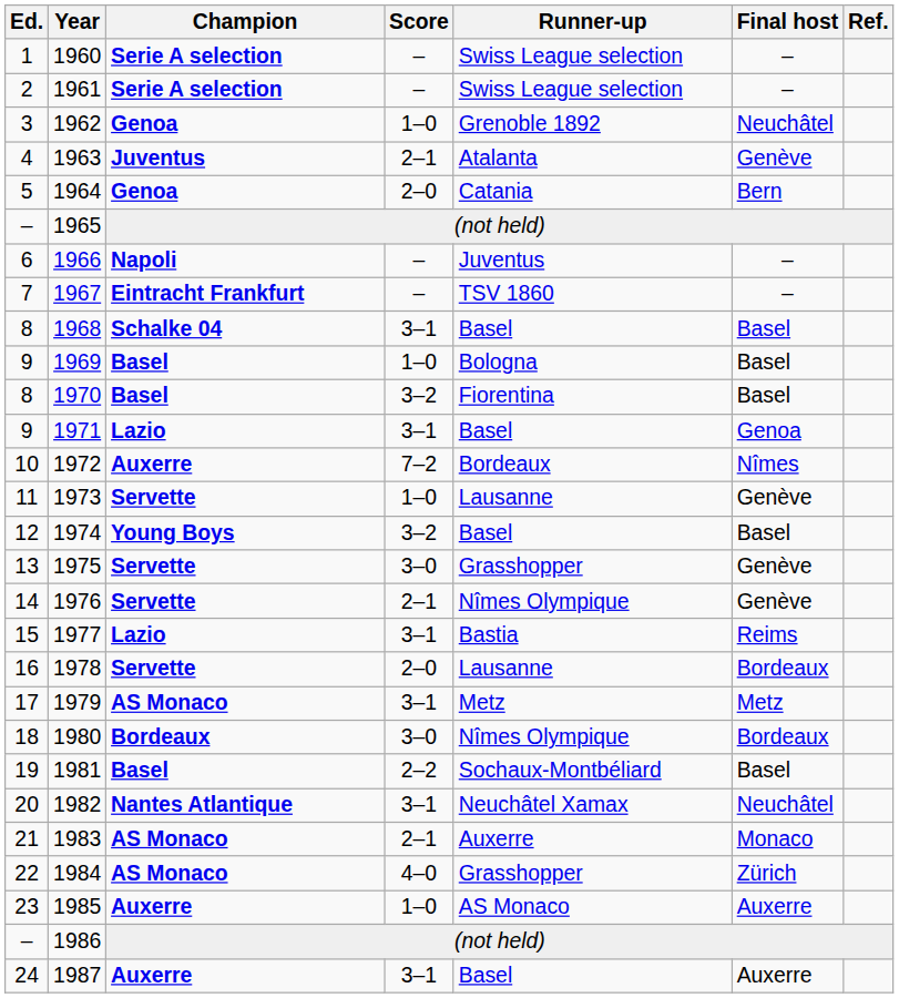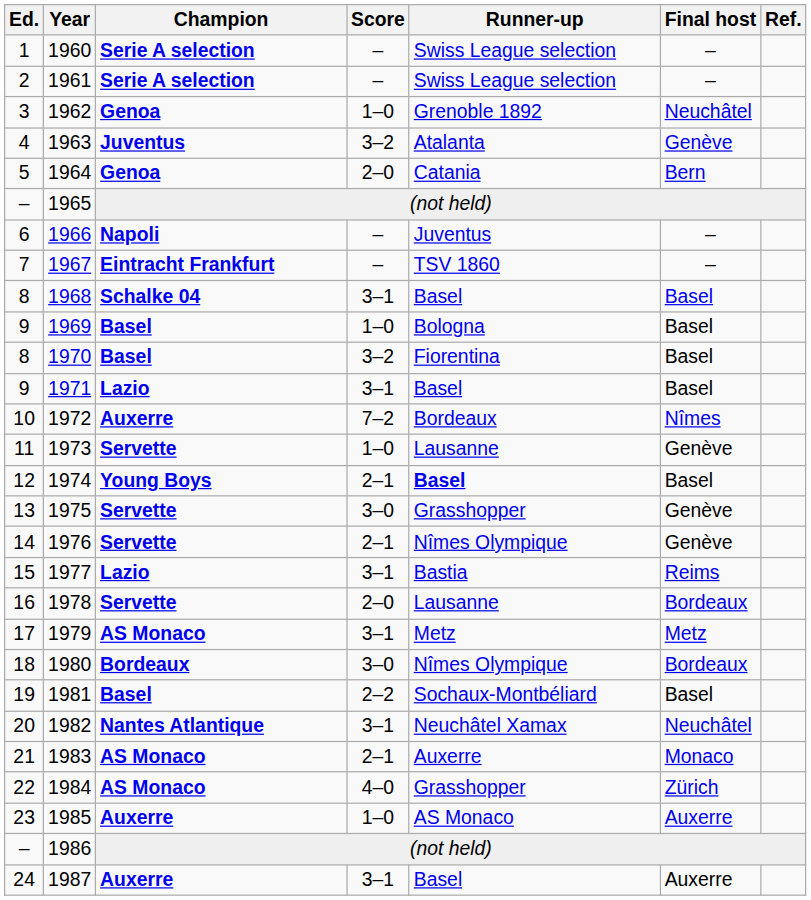 <table class="wikitable" style="text-align: center;">
 <tr>
 <th>Ed.</th>
 <th>Year</th>
 <th width=200px>Champion</th>
 <th>Score</th>
 <th width=200px>Runner-up</th>
 <th>Final host</th>
 <th>Ref.</th>
 </tr>
 <tr>
 <td>1</td>
 <td>1960</td>
 <td align="left"> <strong><a href='#'>Serie A selection</a></strong></td>
 <td>– </td>
 <td align="left"> <a href='#'>Swiss League selection</a></td>
 <td>– </td>
 <td></td>
 </tr>
 <tr>
 <td>2</td>
 <td>1961</td>
 <td align="left"> <strong><a href='#'>Serie A selection</a></strong></td>
 <td>– </td>
 <td align="left"> <a href='#'>Swiss League selection</a></td>
 <td>– </td>
 <td></td>
 </tr>
 <tr>
 <td>3</td>
 <td>1962</td>
 <td align="left"> <strong><a href='#'>Genoa</a></strong></td>
 <td>1–0</td>
 <td align="left"> <a href='#'>Grenoble 1892</a></td>
 <td align="left"><a href='#'>Neuchâtel</a></td>
 <td></td>
 </tr>
 <tr>
 <td>4</td>
 <td>1963</td>
 <td align="left"> <strong><a href='#'>Juventus</a></strong></td>
-<td>2–1</td>
+<td>3–2</td>
 <td align="left"> <a href='#'>Atalanta</a></td>
 <td align="left"><a href='#'>Genève</a></td>
 <td></td>
 </tr>
 <tr>
 <td>5</td>
 <td>1964</td>
 <td align="left"> <strong><a href='#'>Genoa</a></strong></td>
 <td>2–0</td>
 <td align="left"> <a href='#'>Catania</a></td>
 <td align="left"><a href='#'>Bern</a></td>
 <td></td>
 </tr>
 <tr>
 <td>–</td>
 <td>1965</td>
 <td colspan=5 align=center bgcolor=#efefef><em>(not held)</em></td>
 </tr>
 <tr>
 <td>6</td>
 <td><a href='#'>1966</a></td>
 <td align="left"> <strong><a href='#'>Napoli</a></strong></td>
 <td>– </td>
 <td align="left"> <a href='#'>Juventus</a></td>
 <td>– </td>
 <td></td>
 </tr>
 <tr>
 <td>7</td>
 <td><a href='#'>1967</a></td>
 <td align="left"> <strong><a href='#'>Eintracht Frankfurt</a></strong></td>
 <td>– </td>
 <td align="left"> <a href='#'>TSV 1860</a></td>
 <td>– </td>
 <td></td>
 </tr>
 <tr>
 <td>8</td>
 <td><a href='#'>1968</a></td>
 <td align="left"> <strong><a href='#'>Schalke 04</a></strong></td>
 <td>3–1 </td>
 <td align="left"> <a href='#'>Basel</a></td>
 <td align="left"><a href='#'>Basel</a></td>
 <td></td>
 </tr>
 <tr>
 <td>9</td>
 <td><a href='#'>1969</a></td>
 <td align="left"> <strong><a href='#'>Basel</a></strong></td>
 <td>1–0</td>
 <td align="left"> <a href='#'>Bologna</a></td>
 <td align="left">Basel</td>
 <td></td>
 </tr>
 <tr>
 <td>8</td>
 <td><a href='#'>1970</a></td>
 <td align="left"> <strong><a href='#'>Basel</a></strong></td>
 <td>3–2</td>
 <td align="left"> <a href='#'>Fiorentina</a></td>
 <td align="left">Basel</td>
 <td></td>
 </tr>
 <tr>
 <td>9</td>
 <td><a href='#'>1971</a></td>
 <td align="left"> <strong><a href='#'>Lazio</a></strong></td>
 <td>3–1</td>
 <td align="left"> <a href='#'>Basel</a></td>
-<td align="left"><a href='#'>Genoa</a></td>
+<td align="left">Basel</td>
 <td></td>
 </tr>
 <tr>
 <td>10</td>
 <td>1972</td>
 <td align="left"> <strong><a href='#'>Auxerre</a></strong></td>
 <td>7–2</td>
 <td align="left"> <a href='#'>Bordeaux</a></td>
 <td align="left"><a href='#'>Nîmes</a></td>
 <td></td>
 </tr>
 <tr>
 <td>11</td>
 <td>1973</td>
 <td align="left"> <strong><a href='#'>Servette</a> </strong></td>
 <td>1–0</td>
 <td align="left"> <a href='#'>Lausanne</a></td>
 <td align="left">Genève</td>
 <td></td>
 </tr>
 <tr>
 <td>12</td>
 <td>1974</td>
 <td align="left"> <strong><a href='#'>Young Boys</a></strong></td>
-<td>3–2</td>
-<td align="left"> <a href='#'>Basel</a></td>
+<td>2–1</td>
+<td align="left"><strong> <a href='#'>Basel</a></strong></td>
 <td align="left">Basel</td>
 <td></td>
 </tr>
 <tr>
 <td>13</td>
 <td>1975</td>
 <td align="left"> <strong><a href='#'>Servette</a></strong></td>
 <td>3–0</td>
 <td align="left"> <a href='#'>Grasshopper</a></td>
 <td align="left">Genève</td>
 <td></td>
 </tr>
 <tr>
 <td>14</td>
 <td>1976</td>
 <td align="left"> <strong><a href='#'>Servette</a></strong></td>
 <td>2–1</td>
 <td align="left"> <a href='#'>Nîmes Olympique</a></td>
 <td align="left">Genève</td>
 <td></td>
 </tr>
 <tr>
 <td>15</td>
 <td>1977</td>
 <td align="left"> <strong><a href='#'>Lazio</a></strong></td>
 <td>3–1</td>
 <td align="left"> <a href='#'>Bastia</a></td>
 <td align="left"><a href='#'>Reims</a></td>
 <td></td>
 </tr>
 <tr>
 <td>16</td>
 <td>1978</td>
 <td align="left"> <strong><a href='#'>Servette</a></strong></td>
 <td>2–0</td>
 <td align="left"> <a href='#'>Lausanne</a></td>
 <td align="left"><a href='#'>Bordeaux</a></td>
 <td></td>
 </tr>
 <tr>
 <td>17</td>
 <td>1979</td>
 <td align="left"> <strong><a href='#'>AS Monaco</a></strong></td>
 <td>3–1</td>
 <td align="left"> <a href='#'>Metz</a></td>
 <td align="left"><a href='#'>Metz</a></td>
 <td></td>
 </tr>
 <tr>
 <td>18</td>
 <td>1980</td>
 <td align="left"> <strong><a href='#'>Bordeaux</a></strong></td>
 <td>3–0</td>
 <td align="left"> <a href='#'>Nîmes Olympique</a></td>
 <td align="left"><a href='#'>Bordeaux</a></td>
 <td></td>
 </tr>
 <tr>
 <td>19</td>
 <td>1981</td>
 <td align="left"> <strong><a href='#'>Basel</a></strong></td>
 <td>2–2 </td>
 <td align="left"> <a href='#'>Sochaux-Montbéliard</a></td>
 <td align="left">Basel</td>
 <td></td>
 </tr>
 <tr>
 <td>20</td>
 <td>1982</td>
 <td align="left"> <strong><a href='#'>Nantes Atlantique</a></strong></td>
 <td>3–1</td>
 <td align="left"> <a href='#'>Neuchâtel Xamax</a></td>
 <td align="left"><a href='#'>Neuchâtel</a></td>
 <td></td>
 </tr>
 <tr>
 <td>21</td>
 <td>1983</td>
 <td align="left"> <strong><a href='#'>AS Monaco</a></strong></td>
 <td>2–1</td>
 <td align="left"> <a href='#'>Auxerre</a></td>
 <td align="left"><a href='#'>Monaco</a></td>
 <td></td>
 </tr>
 <tr>
 <td>22</td>
 <td>1984</td>
 <td align="left"> <strong><a href='#'>AS Monaco</a></strong></td>
 <td>4–0</td>
 <td align="left"> <a href='#'>Grasshopper</a></td>
 <td align="left"><a href='#'>Zürich</a></td>
 <td></td>
 </tr>
 <tr>
 <td>23</td>
 <td>1985</td>
 <td align="left"> <strong><a href='#'>Auxerre</a></strong></td>
 <td>1–0</td>
 <td align="left"> <a href='#'>AS Monaco</a></td>
 <td align="left"><a href='#'>Auxerre</a></td>
 <td></td>
 </tr>
 <tr>
 <td>–</td>
 <td>1986</td>
 <td colspan=5 align=center bgcolor=#efefef><em>(not held)</em></td>
 </tr>
 <tr>
 <td>24</td>
 <td>1987</td>
 <td align="left"> <strong><a href='#'>Auxerre</a></strong></td>
 <td>3–1</td>
 <td align="left"> <a href='#'>Basel</a></td>
 <td align="left">Auxerre</td>
 </tr>
 </table>
